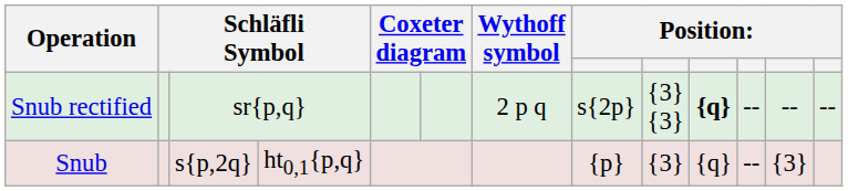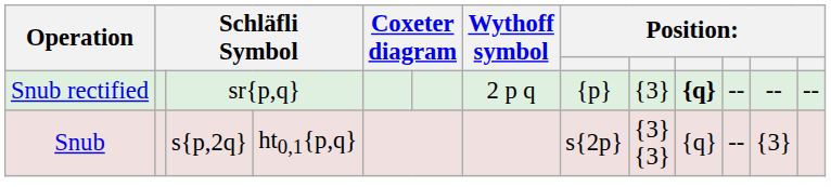 <table class="wikitable" valign=center>
 <tr>
 <th rowspan=2>Operation</th>
 <th rowspan=2 colspan=3>Schläfli<br>Symbol</th>
 <th rowspan=2 colspan=2><a href='#'>Coxeter<br>diagram</a></th>
 <th rowspan=2><a href='#'>Wythoff<br>symbol</a></th>
 <th colspan=7>Position: </th>
 </tr>
 <tr BGCOLOR="#f0e0e0" align=center>
 <th></th>
 <th></th>
 <th></th>
 <th></th>
 <th></th>
 <th></th>
 </tr>
 <tr BGCOLOR="#e0f0e0" align=center>
 <td><a href='#'>Snub rectified</a></td>
 <td></td>
 <td colspan=2>sr{p,q}</td>
 <td></td>
 <td></td>
 <td> 2 p q</td>
-<td>s{2p}</td>
-<td>{3}<br>{3}</td>
+<td>{p}</td>
+<td>{3}</td>
 <td><strong>{q}</strong></td>
 <td>--</td>
 <td>--</td>
 <td>--</td>
 </tr>
 <tr BGCOLOR="#f0e0e0" align=center>
 <td><a href='#'>Snub</a></td>
 <td></td>
 <td>s{p,2q}</td>
 <td>ht<sub>0,1</sub>{p,q}</td>
 <td colspan=2></td>
 <td></td>
-<td>{p}</td>
-<td>{3}</td>
+<td>s{2p}</td>
+<td>{3}<br>{3}</td>
 <td>{q}</td>
 <td>--</td>
 <td>{3}</td>
 <td></td>
 </tr>
 </table>
